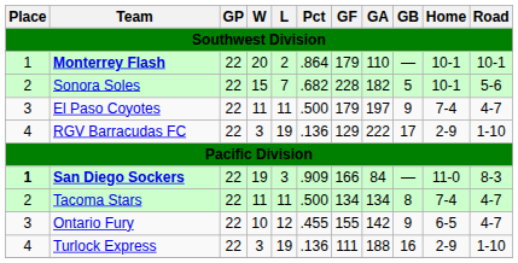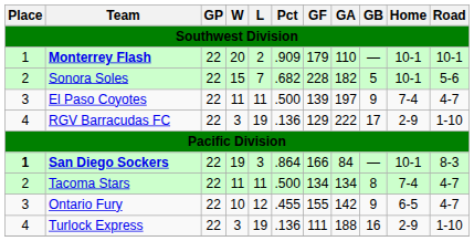 <table class="wikitable" style="text-align: center;">
 <tr>
 <th>Place</th>
 <th width="180">Team</th>
 <th width="20">GP</th>
 <th width="20">W</th>
 <th width="20">L</th>
 <th width="20">Pct</th>
 <th width="20">GF</th>
 <th width="20">GA</th>
 <th width="25">GB</th>
 <th width="30">Home</th>
 <th width="35">Road</th>
 </tr>
 <tr>
 <th style=background-color:Green colspan=11><span>Southwest Division</span></th>
 </tr>
 <tr>
 </tr>
 <tr style="background-color:#ccffcc;">
 <td>1</td>
 <td align=left><strong><a href='#'>Monterrey Flash</a></strong></td>
 <td>22</td>
 <td>20</td>
 <td>2</td>
-<td>.864</td>
+<td>.909</td>
 <td>179</td>
 <td>110</td>
 <td>—</td>
 <td>10-1</td>
 <td>10-1</td>
 </tr>
 <tr style="background-color:#ccffcc;">
 <td>2</td>
 <td align=left><a href='#'>Sonora Soles</a></td>
 <td>22</td>
 <td>15</td>
 <td>7</td>
 <td>.682</td>
 <td>228</td>
 <td>182</td>
 <td>5</td>
 <td>10-1</td>
 <td>5-6</td>
 </tr>
 <tr>
 <td>3</td>
 <td align=left><a href='#'>El Paso Coyotes</a></td>
 <td>22</td>
 <td>11</td>
 <td>11</td>
 <td>.500</td>
-<td>179</td>
+<td>139</td>
 <td>197</td>
 <td>9</td>
 <td>7-4</td>
 <td>4-7</td>
 </tr>
 <tr>
 <td>4</td>
 <td align=left><a href='#'>RGV Barracudas FC</a></td>
 <td>22</td>
 <td>3</td>
 <td>19</td>
 <td>.136</td>
 <td>129</td>
 <td>222</td>
 <td>17</td>
 <td>2-9</td>
 <td>1-10</td>
 </tr>
 <tr>
 <th style=background-color:Green colspan=11><span>Pacific Division</span></th>
 </tr>
 <tr style="background-color:#ccffcc;">
 <td><strong>1</strong></td>
 <td align=left><strong><a href='#'>San Diego Sockers</a></strong></td>
 <td>22</td>
 <td>19</td>
 <td>3</td>
-<td>.909</td>
+<td>.864</td>
 <td>166</td>
 <td>84</td>
 <td>—</td>
-<td>11-0</td>
+<td>10-1</td>
 <td>8-3</td>
 </tr>
 <tr style="background-color:#ccffcc;">
 <td>2</td>
 <td align=left><a href='#'>Tacoma Stars</a></td>
 <td>22</td>
 <td>11</td>
 <td>11</td>
 <td>.500</td>
 <td>134</td>
 <td>134</td>
 <td>8</td>
 <td>7-4</td>
 <td>4-7</td>
 </tr>
 <tr>
 <td>3</td>
 <td align=left><a href='#'>Ontario Fury</a></td>
 <td>22</td>
 <td>10</td>
 <td>12</td>
 <td>.455</td>
 <td>155</td>
 <td>142</td>
 <td>9</td>
 <td>6-5</td>
 <td>4-7</td>
 </tr>
 <tr>
 <td>4</td>
 <td align=left><a href='#'>Turlock Express</a></td>
 <td>22</td>
 <td>3</td>
 <td>19</td>
 <td>.136</td>
 <td>111</td>
 <td>188</td>
 <td>16</td>
 <td>2-9</td>
 <td>1-10</td>
 </tr>
 <tr>
 </tr>
 </table>
